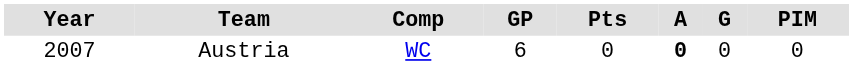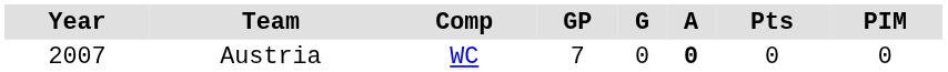 <table BORDER="0" CELLPADDING="2" CELLSPACING="0" width=40%>
 <tr ALIGN="center" bgcolor="#e0e0e0">
 <th>Year</th>
 <th>Team</th>
 <th>Comp</th>
 <th>GP</th>
+<th>G</th>
+<th>A</th>
 <th>Pts</th>
-<th>A</th>
-<th>G</th>
 <th>PIM</th>
 </tr>
 <tr ALIGN="center">
 <td>2007</td>
 <td>Austria</td>
 <td><a href='#'>WC</a></td>
-<td>6</td>
+<td>7</td>
 <td>0</td>
 <td><strong>0</strong></td>
 <td>0</td>
 <td>0</td>
 </tr>
 </table>
